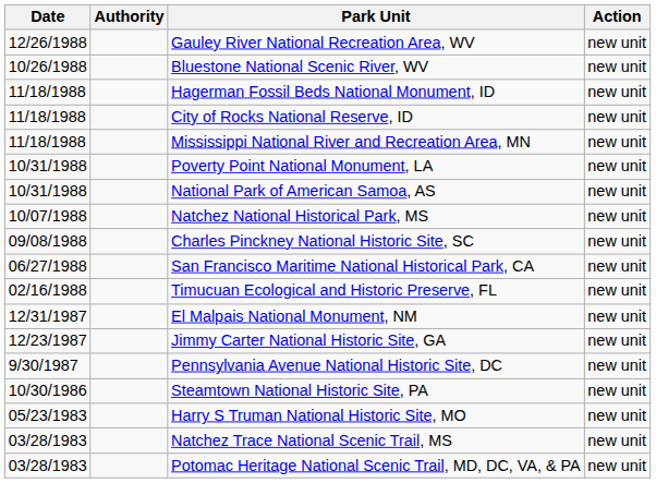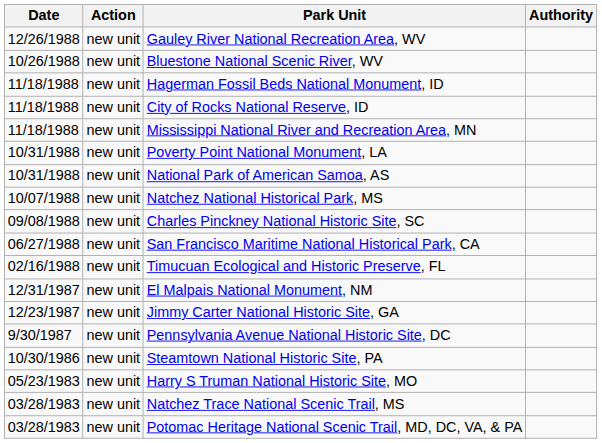 <table class="wikitable">
 <tr>
 <th>Date</th>
+<th>Action</th>
+<th>Park Unit</th>
 <th>Authority</th>
-<th>Park Unit</th>
-<th>Action</th>
 </tr>
 <tr>
 <td>12/26/1988</td>
+<td>new unit</td>
+<td><a href='#'>Gauley River National Recreation Area</a>, WV</td>
 <td></td>
-<td><a href='#'>Gauley River National Recreation Area</a>, WV</td>
-<td>new unit</td>
 </tr>
 <tr>
 <td>10/26/1988</td>
+<td>new unit</td>
+<td><a href='#'>Bluestone National Scenic River</a>, WV</td>
 <td></td>
-<td><a href='#'>Bluestone National Scenic River</a>, WV</td>
-<td>new unit</td>
 </tr>
 <tr>
 <td>11/18/1988</td>
+<td>new unit</td>
+<td><a href='#'>Hagerman Fossil Beds National Monument</a>, ID</td>
 <td></td>
-<td><a href='#'>Hagerman Fossil Beds National Monument</a>, ID</td>
-<td>new unit</td>
 </tr>
 <tr>
 <td>11/18/1988</td>
+<td>new unit</td>
+<td><a href='#'>City of Rocks National Reserve</a>, ID</td>
 <td></td>
-<td><a href='#'>City of Rocks National Reserve</a>, ID</td>
-<td>new unit</td>
 </tr>
 <tr>
 <td>11/18/1988</td>
+<td>new unit</td>
+<td><a href='#'>Mississippi National River and Recreation Area</a>, MN</td>
 <td></td>
-<td><a href='#'>Mississippi National River and Recreation Area</a>, MN</td>
-<td>new unit</td>
 </tr>
 <tr>
 <td>10/31/1988</td>
+<td>new unit</td>
+<td><a href='#'>Poverty Point National Monument</a>, LA</td>
 <td></td>
-<td><a href='#'>Poverty Point National Monument</a>, LA</td>
-<td>new unit</td>
 </tr>
 <tr>
 <td>10/31/1988</td>
+<td>new unit</td>
+<td><a href='#'>National Park of American Samoa</a>, AS</td>
 <td></td>
-<td><a href='#'>National Park of American Samoa</a>, AS</td>
-<td>new unit</td>
 </tr>
 <tr>
 <td>10/07/1988</td>
+<td>new unit</td>
+<td><a href='#'>Natchez National Historical Park</a>, MS</td>
 <td></td>
-<td><a href='#'>Natchez National Historical Park</a>, MS</td>
-<td>new unit</td>
 </tr>
 <tr>
 <td>09/08/1988</td>
+<td>new unit</td>
+<td><a href='#'>Charles Pinckney National Historic Site</a>, SC</td>
 <td></td>
-<td><a href='#'>Charles Pinckney National Historic Site</a>, SC</td>
-<td>new unit</td>
 </tr>
 <tr>
 <td>06/27/1988</td>
+<td>new unit</td>
+<td><a href='#'>San Francisco Maritime National Historical Park</a>, CA</td>
 <td></td>
-<td><a href='#'>San Francisco Maritime National Historical Park</a>, CA</td>
-<td>new unit</td>
 </tr>
 <tr>
 <td>02/16/1988</td>
+<td>new unit</td>
+<td><a href='#'>Timucuan Ecological and Historic Preserve</a>, FL</td>
 <td></td>
-<td><a href='#'>Timucuan Ecological and Historic Preserve</a>, FL</td>
-<td>new unit</td>
 </tr>
 <tr>
 <td>12/31/1987</td>
+<td>new unit</td>
+<td><a href='#'>El Malpais National Monument</a>, NM</td>
 <td></td>
-<td><a href='#'>El Malpais National Monument</a>, NM</td>
-<td>new unit</td>
 </tr>
 <tr>
 <td>12/23/1987</td>
+<td>new unit</td>
+<td><a href='#'>Jimmy Carter National Historic Site</a>, GA</td>
 <td></td>
-<td><a href='#'>Jimmy Carter National Historic Site</a>, GA</td>
-<td>new unit</td>
 </tr>
 <tr>
 <td>9/30/1987</td>
+<td>new unit</td>
+<td><a href='#'>Pennsylvania Avenue National Historic Site</a>, DC</td>
 <td></td>
-<td><a href='#'>Pennsylvania Avenue National Historic Site</a>, DC</td>
-<td>new unit</td>
 </tr>
 <tr>
 <td>10/30/1986</td>
+<td>new unit</td>
+<td><a href='#'>Steamtown National Historic Site</a>, PA</td>
 <td></td>
-<td><a href='#'>Steamtown National Historic Site</a>, PA</td>
-<td>new unit</td>
 </tr>
 <tr>
 <td>05/23/1983</td>
+<td>new unit</td>
+<td><a href='#'>Harry S Truman National Historic Site</a>, MO</td>
 <td></td>
-<td><a href='#'>Harry S Truman National Historic Site</a>, MO</td>
-<td>new unit</td>
 </tr>
 <tr>
 <td>03/28/1983</td>
+<td>new unit</td>
+<td><a href='#'>Natchez Trace National Scenic Trail</a>, MS</td>
 <td></td>
-<td><a href='#'>Natchez Trace National Scenic Trail</a>, MS</td>
-<td>new unit</td>
 </tr>
 <tr>
 <td>03/28/1983</td>
+<td>new unit</td>
+<td><a href='#'>Potomac Heritage National Scenic Trail</a>, MD, DC, VA, & PA</td>
 <td></td>
-<td><a href='#'>Potomac Heritage National Scenic Trail</a>, MD, DC, VA, & PA</td>
-<td>new unit</td>
 </tr>
 </table>
